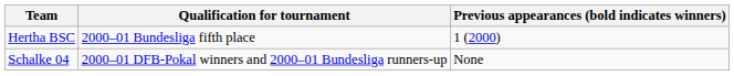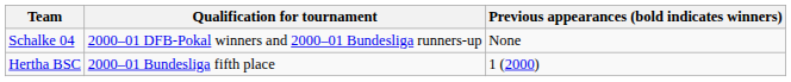 <table class="wikitable">
 <tr>
 <th>Team</th>
 <th>Qualification for tournament</th>
 <th>Previous appearances (bold indicates winners)</th>
 </tr>
 <tr>
+<td><a href='#'>Schalke 04</a></td>
+<td><a href='#'>2000–01 DFB-Pokal</a> winners and <a href='#'>2000–01 Bundesliga</a> runners-up</td>
+<td>None</td>
+</tr>
+<tr>
 <td><a href='#'>Hertha BSC</a></td>
 <td><a href='#'>2000–01 Bundesliga</a> fifth place</td>
 <td>1 (<a href='#'>2000</a>)</td>
 </tr>
-<tr>
-<td><a href='#'>Schalke 04</a></td>
-<td><a href='#'>2000–01 DFB-Pokal</a> winners and <a href='#'>2000–01 Bundesliga</a> runners-up</td>
-<td>None</td>
-</tr>
 </table>
